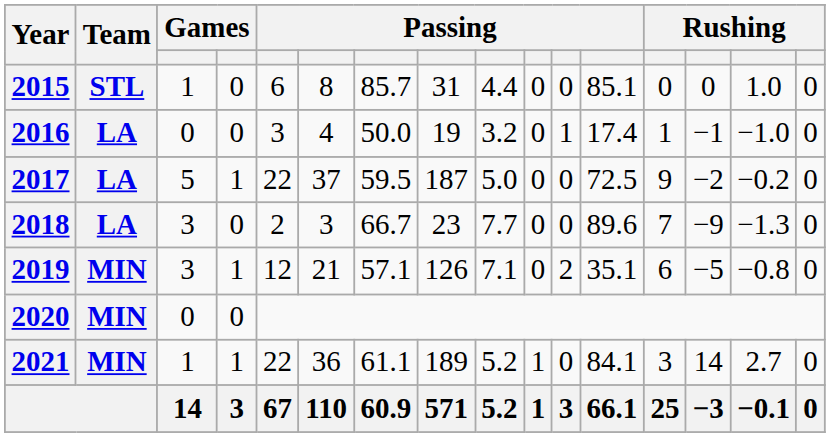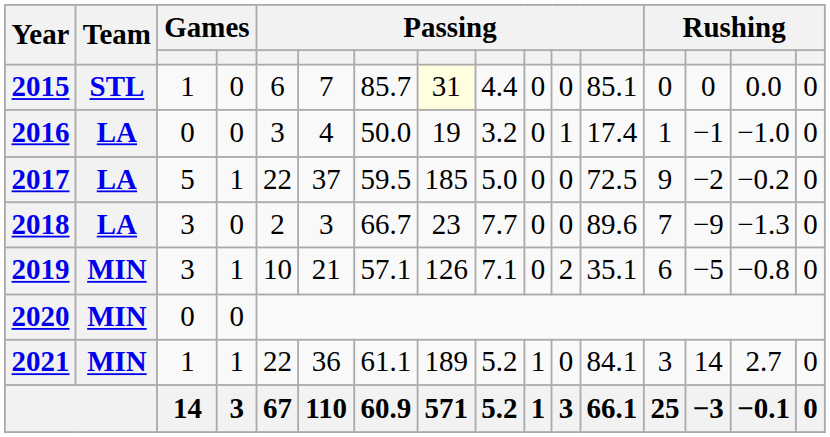 <table class="wikitable" style="text-align:center;">
 <tr>
 <th rowspan="2">Year</th>
 <th rowspan="2">Team</th>
 <th colspan="2">Games</th>
 <th colspan="8">Passing</th>
 <th colspan="4">Rushing</th>
 </tr>
 <tr>
 <th></th>
 <th></th>
 <th></th>
 <th></th>
 <th></th>
 <th></th>
 <th></th>
 <th></th>
 <th></th>
 <th></th>
 <th></th>
 <th></th>
 <th></th>
 <th></th>
 </tr>
 <tr>
 <th><a href='#'>2015</a></th>
 <th><a href='#'>STL</a></th>
 <td>1</td>
 <td>0</td>
 <td>6</td>
-<td>8</td>
+<td>7</td>
 <td>85.7</td>
-<td>31</td>
+<td style="background: lightyellow;">31</td>
 <td>4.4</td>
 <td>0</td>
 <td>0</td>
 <td>85.1</td>
 <td>0</td>
 <td>0</td>
-<td>1.0</td>
+<td>0.0</td>
 <td>0</td>
 </tr>
 <tr>
 <th><a href='#'>2016</a></th>
 <th><a href='#'>LA</a></th>
 <td>0</td>
 <td>0</td>
 <td>3</td>
 <td>4</td>
 <td>50.0</td>
 <td>19</td>
 <td>3.2</td>
 <td>0</td>
 <td>1</td>
 <td>17.4</td>
 <td>1</td>
 <td>−1</td>
 <td>−1.0</td>
 <td>0</td>
 </tr>
 <tr>
 <th><a href='#'>2017</a></th>
 <th><a href='#'>LA</a></th>
 <td>5</td>
 <td>1</td>
 <td>22</td>
 <td>37</td>
 <td>59.5</td>
-<td>187</td>
+<td>185</td>
 <td>5.0</td>
 <td>0</td>
 <td>0</td>
 <td>72.5</td>
 <td>9</td>
 <td>−2</td>
 <td>−0.2</td>
 <td>0</td>
 </tr>
 <tr>
 <th><a href='#'>2018</a></th>
 <th><a href='#'>LA</a></th>
 <td>3</td>
 <td>0</td>
 <td>2</td>
 <td>3</td>
 <td>66.7</td>
 <td>23</td>
 <td>7.7</td>
 <td>0</td>
 <td>0</td>
 <td>89.6</td>
 <td>7</td>
 <td>−9</td>
 <td>−1.3</td>
 <td>0</td>
 </tr>
 <tr>
 <th><a href='#'>2019</a></th>
 <th><a href='#'>MIN</a></th>
 <td>3</td>
 <td>1</td>
-<td>12</td>
+<td>10</td>
 <td>21</td>
 <td>57.1</td>
 <td>126</td>
 <td>7.1</td>
 <td>0</td>
 <td>2</td>
 <td>35.1</td>
 <td>6</td>
 <td>−5</td>
 <td>−0.8</td>
 <td>0</td>
 </tr>
 <tr>
 <th><a href='#'>2020</a></th>
 <th><a href='#'>MIN</a></th>
 <td>0</td>
 <td>0</td>
 <td colspan="12"></td>
 </tr>
 <tr>
 <th><a href='#'>2021</a></th>
 <th><a href='#'>MIN</a></th>
 <td>1</td>
 <td>1</td>
 <td>22</td>
 <td>36</td>
 <td>61.1</td>
 <td>189</td>
 <td>5.2</td>
 <td>1</td>
 <td>0</td>
 <td>84.1</td>
 <td>3</td>
 <td>14</td>
 <td>2.7</td>
 <td>0</td>
 </tr>
 <tr>
 <th colspan="2"></th>
 <th>14</th>
 <th>3</th>
 <th>67</th>
 <th>110</th>
 <th>60.9</th>
 <th>571</th>
 <th>5.2</th>
 <th>1</th>
 <th>3</th>
 <th>66.1</th>
 <th>25</th>
 <th>−3</th>
 <th>−0.1</th>
 <th>0</th>
 </tr>
 </table>
